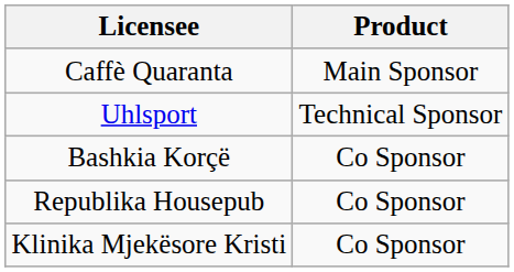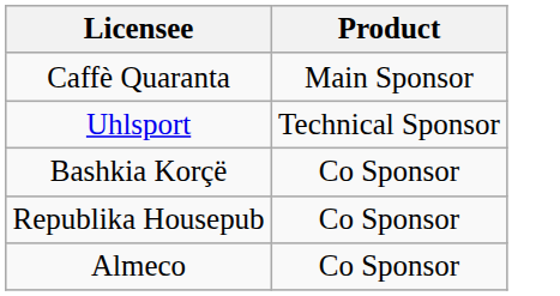 <table class="wikitable" style="text-align: center">
 <tr>
 <th>Licensee</th>
 <th>Product</th>
 </tr>
 <tr>
 <td>Caffè Quaranta</td>
 <td>Main Sponsor</td>
 </tr>
 <tr>
 <td><a href='#'>Uhlsport</a></td>
 <td>Technical Sponsor</td>
 </tr>
 <tr>
 <td>Bashkia Korçë</td>
 <td>Co Sponsor</td>
 </tr>
 <tr>
 <td>Republika Housepub</td>
 <td>Co Sponsor</td>
 </tr>
 <tr>
-<td>Klinika Mjekësore Kristi</td>
+<td>Almeco</td>
 <td>Co Sponsor</td>
 </tr>
 </table>
